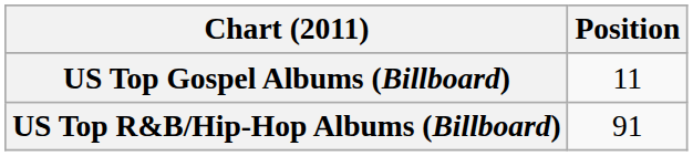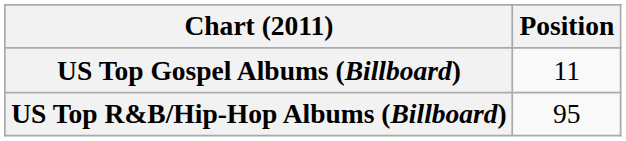 <table class="wikitable sortable plainrowheaders" style="text-align:center">
 <tr>
 <th scope="col">Chart (2011)</th>
 <th scope="col">Position</th>
 </tr>
 <tr>
 <th scope="row">US Top Gospel Albums (<em>Billboard</em>)</th>
 <td>11</td>
 </tr>
 <tr>
 <th scope="row">US Top R&B/Hip-Hop Albums (<em>Billboard</em>)</th>
-<td>91</td>
+<td>95</td>
 </tr>
 </table>
